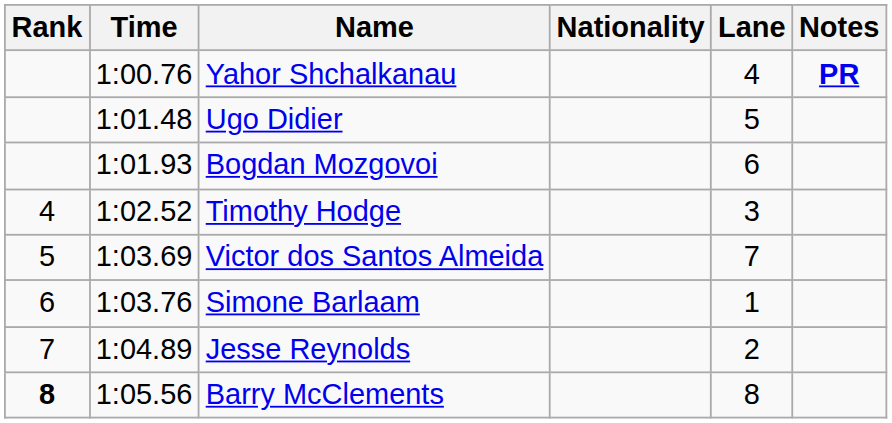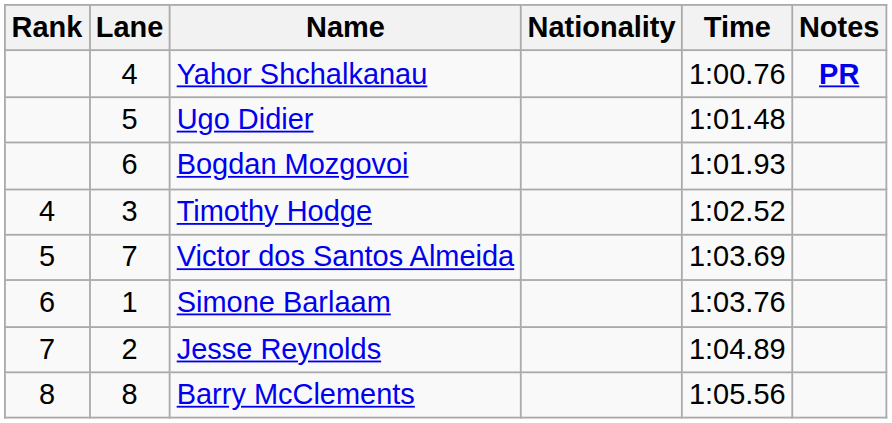 <table class="wikitable sortable" style="text-align:center">
 <tr>
 <th>Rank</th>
-<th>Time</th>
+<th>Lane</th>
 <th>Name</th>
 <th>Nationality</th>
-<th>Lane</th>
+<th>Time</th>
 <th>Notes</th>
 </tr>
 <tr>
 <td></td>
-<td>1:00.76</td>
+<td>4</td>
 <td align=left><a href='#'>Yahor Shchalkanau</a></td>
 <td align=left></td>
-<td>4</td>
+<td>1:00.76</td>
 <td><strong><a href='#'>PR</a></strong></td>
 </tr>
 <tr>
 <td></td>
-<td>1:01.48</td>
+<td>5</td>
 <td align=left><a href='#'>Ugo Didier</a></td>
 <td align=left></td>
-<td>5</td>
+<td>1:01.48</td>
 <td></td>
 </tr>
 <tr>
 <td></td>
-<td>1:01.93</td>
+<td>6</td>
 <td align=left><a href='#'>Bogdan Mozgovoi</a></td>
 <td align=left></td>
-<td>6</td>
+<td>1:01.93</td>
 <td></td>
 </tr>
 <tr>
 <td>4</td>
-<td>1:02.52</td>
+<td>3</td>
 <td align=left><a href='#'>Timothy Hodge</a></td>
 <td align=left></td>
-<td>3</td>
+<td>1:02.52</td>
 <td></td>
 </tr>
 <tr>
 <td>5</td>
-<td>1:03.69</td>
+<td>7</td>
 <td align=left><a href='#'>Victor dos Santos Almeida</a></td>
 <td align=left></td>
-<td>7</td>
+<td>1:03.69</td>
 <td></td>
 </tr>
 <tr>
 <td>6</td>
-<td>1:03.76</td>
+<td>1</td>
 <td align=left><a href='#'>Simone Barlaam</a></td>
 <td align=left></td>
-<td>1</td>
+<td>1:03.76</td>
 <td></td>
 </tr>
 <tr>
 <td>7</td>
-<td>1:04.89</td>
+<td>2</td>
 <td align=left><a href='#'>Jesse Reynolds</a></td>
 <td align=left></td>
-<td>2</td>
+<td>1:04.89</td>
 <td></td>
 </tr>
 <tr>
-<td><strong>8</strong></td>
-<td>1:05.56</td>
+<td>8</td>
+<td>8</td>
 <td align=left><a href='#'>Barry McClements</a></td>
 <td align=left></td>
-<td>8</td>
+<td>1:05.56</td>
 <td></td>
 </tr>
 </table>
